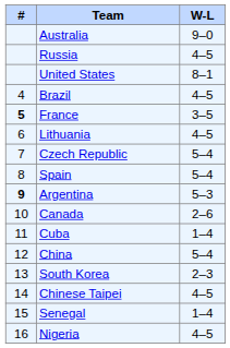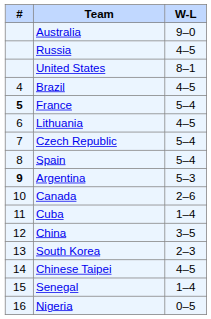 <table bgcolor="#f7f8ff" cellpadding="3" cellspacing="0" border="1" width="30%" style="margin:0 auto;font-size: 95%; border: gray solid 1px; border-collapse: collapse;">
 <tr bgcolor=#C1D8FF>
 <th>#</th>
 <th>Team</th>
 <th>W-L</th>
 </tr>
 <tr align=left bgcolor=#EBF5FF>
 <td align=center></td>
 <td> <a href='#'>Australia</a></td>
 <td align=center>9–0</td>
 </tr>
 <tr align=left bgcolor=#EBF5FF>
 <td align=center></td>
 <td> <a href='#'>Russia</a></td>
 <td align=center>4–5</td>
 </tr>
 <tr align=left bgcolor=#EBF5FF>
 <td align=center></td>
 <td> <a href='#'>United States</a></td>
 <td align=center>8–1</td>
 </tr>
 <tr align=left bgcolor=#EBF5FF>
 <td align=center>4</td>
 <td> <a href='#'>Brazil</a></td>
 <td align=center>4–5</td>
 </tr>
 <tr align=left bgcolor=#EBF5FF>
 <td align=center><strong>5</strong></td>
 <td> <a href='#'>France</a></td>
-<td align=center>3–5</td>
+<td align=center>5–4</td>
 </tr>
 <tr align=left bgcolor=#EBF5FF>
 <td align=center>6</td>
 <td> <a href='#'>Lithuania</a></td>
 <td align=center>4–5</td>
 </tr>
 <tr align=left bgcolor=#EBF5FF>
 <td align=center>7</td>
 <td> <a href='#'>Czech Republic</a></td>
 <td align=center>5–4</td>
 </tr>
 <tr align=left bgcolor=#EBF5FF>
 <td align=center>8</td>
 <td> <a href='#'>Spain</a></td>
 <td align=center>5–4</td>
 </tr>
 <tr align=left bgcolor=#EBF5FF>
 <td align=center><strong>9</strong></td>
 <td> <a href='#'>Argentina</a></td>
 <td align=center>5–3</td>
 </tr>
 <tr align=left bgcolor=#EBF5FF>
 <td align=center>10</td>
 <td> <a href='#'>Canada</a></td>
 <td align=center>2–6</td>
 </tr>
 <tr align=left bgcolor=#EBF5FF>
 <td align=center>11</td>
 <td> <a href='#'>Cuba</a></td>
 <td align=center>1–4</td>
 </tr>
 <tr align=left bgcolor=#EBF5FF>
 <td align=center>12</td>
 <td> <a href='#'>China</a></td>
-<td align=center>5–4</td>
+<td align=center>3–5</td>
 </tr>
 <tr align=left bgcolor=#EBF5FF>
 <td align=center>13</td>
 <td> <a href='#'>South Korea</a></td>
 <td align=center>2–3</td>
 </tr>
 <tr align=left bgcolor=#EBF5FF>
 <td align=center>14</td>
 <td> <a href='#'>Chinese Taipei</a></td>
 <td align=center>4–5</td>
 </tr>
 <tr align=left bgcolor=#EBF5FF>
 <td align=center>15</td>
 <td> <a href='#'>Senegal</a></td>
 <td align=center>1–4</td>
 </tr>
 <tr align=left bgcolor=#EBF5FF>
 <td align=center>16</td>
 <td> <a href='#'>Nigeria</a></td>
-<td align=center>4–5</td>
+<td align=center>0–5</td>
 </tr>
 </table>
